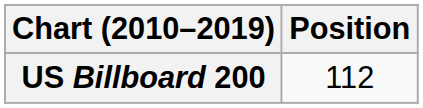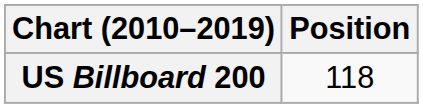 <table class="wikitable plainrowheaders" style="text-align:center">
 <tr>
 <th scope="col">Chart (2010–2019)</th>
 <th scope="col">Position</th>
 </tr>
 <tr>
 <th scope="row">US <em>Billboard</em> 200</th>
-<td>112</td>
+<td>118</td>
 </tr>
 </table>
